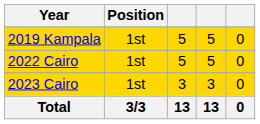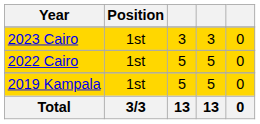 <table class="wikitable" style="text-align: center;">
 <tr>
 <th>Year</th>
 <th>Position</th>
 <th width=25px></th>
 <th width=25px></th>
 <th width=25px></th>
 </tr>
 <tr bgcolor="#FFD700">
 </tr>
 <tr bgcolor="#FFD700">
-<td style="text-align: left;"> <a href='#'>2019 Kampala</a></td>
+<td style="text-align: left;"> <a href='#'>2023 Cairo</a></td>
 <td>1st </td>
-<td>5</td>
-<td>5</td>
+<td>3</td>
+<td>3</td>
 <td>0</td>
 </tr>
 <tr>
 </tr>
 <tr bgcolor="#FFD700">
 <td style="text-align: left;"> <a href='#'>2022 Cairo</a></td>
 <td>1st </td>
 <td>5</td>
 <td>5</td>
 <td>0</td>
 </tr>
 <tr>
 </tr>
 <tr bgcolor="#FFD700">
-<td style="text-align: left;"> <a href='#'>2023 Cairo</a></td>
+<td style="text-align: left;"> <a href='#'>2019 Kampala</a></td>
 <td>1st </td>
-<td>3</td>
-<td>3</td>
+<td>5</td>
+<td>5</td>
 <td>0</td>
 </tr>
 <tr>
 <th>Total</th>
 <th>3/3</th>
 <th>13</th>
 <th>13</th>
 <th>0</th>
 </tr>
 </table>
